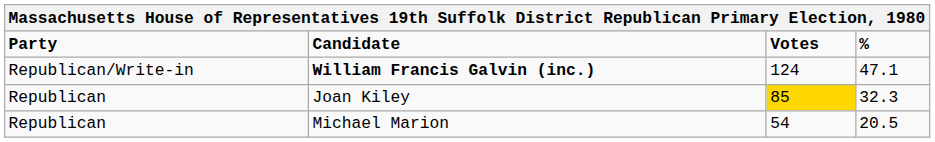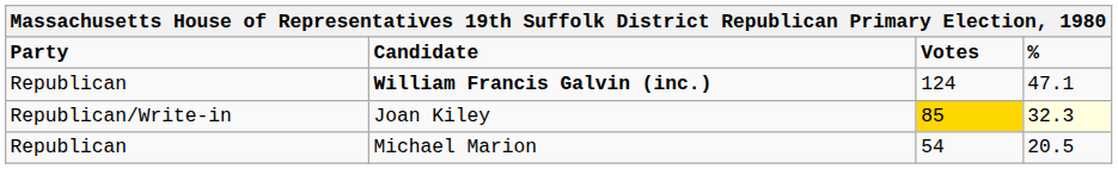 <table class="wikitable">
 <tr>
 <th colspan="4">Massachusetts House of Representatives 19th Suffolk District Republican Primary Election, 1980</th>
 </tr>
 <tr>
 <td><strong>Party</strong></td>
 <td><strong>Candidate</strong></td>
 <td><strong>Votes</strong></td>
 <td><strong>%</strong></td>
 </tr>
 <tr>
-<td>Republican/Write-in</td>
+<td>Republican</td>
 <td><strong>William Francis Galvin (inc.)</strong></td>
 <td>124</td>
 <td>47.1</td>
 </tr>
 <tr>
-<td>Republican</td>
+<td>Republican/Write-in</td>
 <td>Joan Kiley</td>
 <td style="background: gold;">85</td>
-<td>32.3</td>
+<td style="background: lightyellow;">32.3</td>
 </tr>
 <tr>
 <td>Republican</td>
 <td>Michael Marion</td>
 <td>54</td>
 <td>20.5</td>
 </tr>
 </table>
